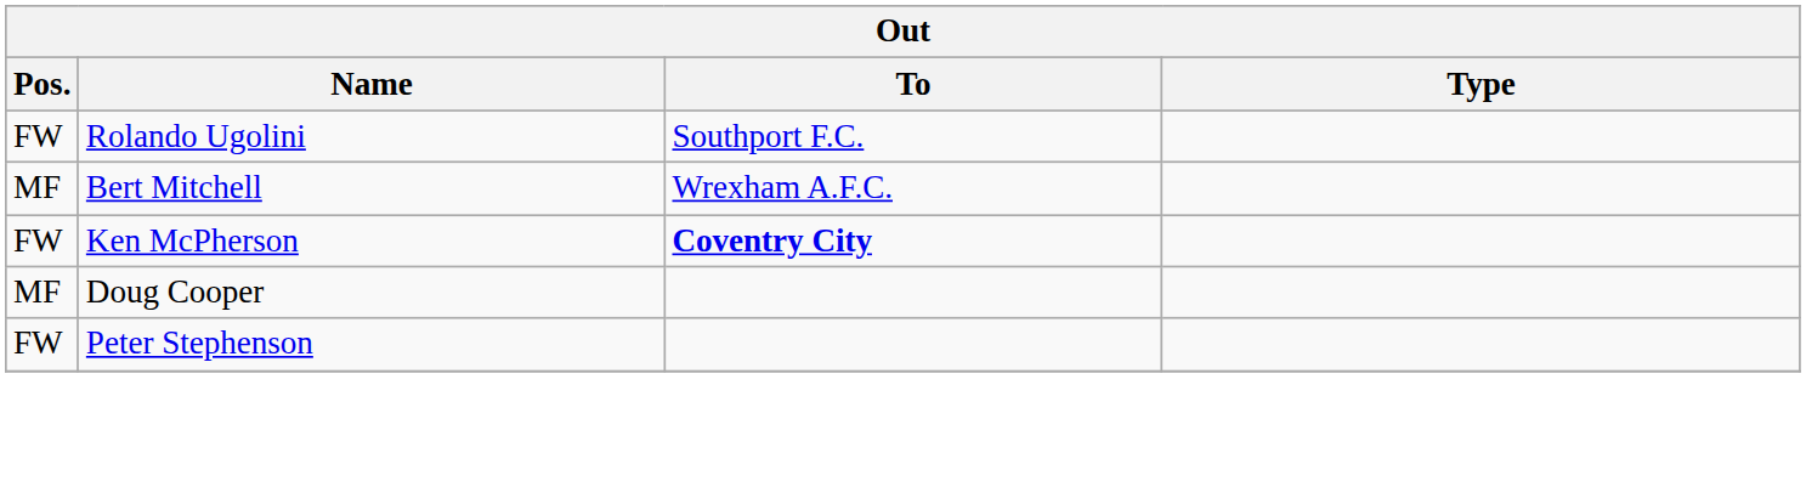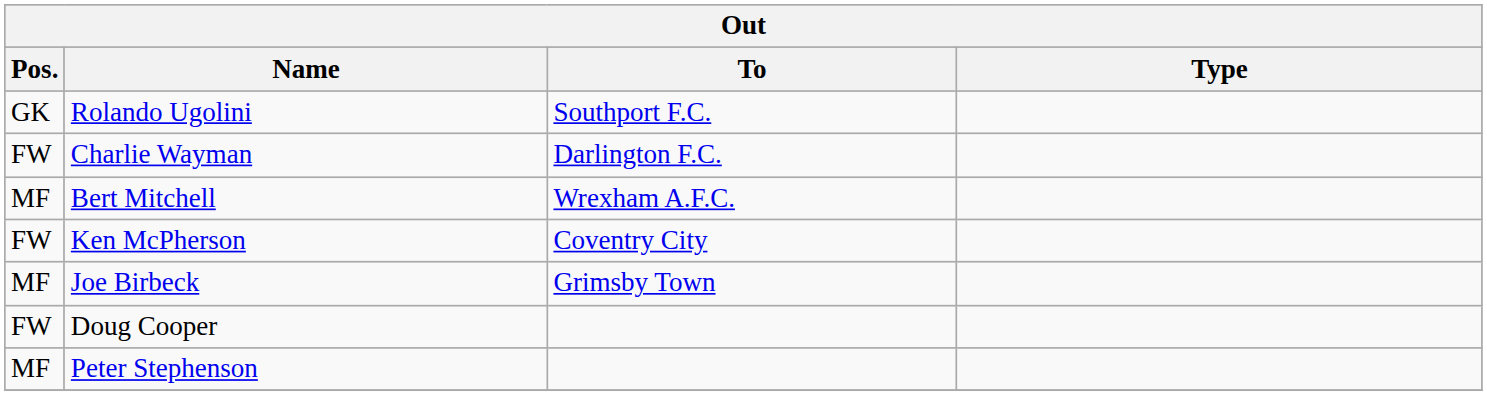 <table class="wikitable" style="font-size:100%;width:99%;">
 <tr>
 <th colspan="4">Out</th>
 </tr>
 <tr>
 <th width=3%>Pos.</th>
 <th width=33%>Name</th>
 <th width=28%>To</th>
 <th width=36%>Type</th>
 </tr>
 <tr>
-<td>FW</td>
+<td>GK</td>
 <td><a href='#'>Rolando Ugolini</a></td>
 <td><a href='#'>Southport F.C.</a></td>
+<td></td>
+</tr>
+<tr>
+<td>FW</td>
+<td><a href='#'>Charlie Wayman</a></td>
+<td><a href='#'>Darlington F.C.</a></td>
 <td></td>
 </tr>
 <tr>
 <td>MF</td>
 <td><a href='#'>Bert Mitchell </a></td>
 <td><a href='#'>Wrexham A.F.C.</a></td>
 <td></td>
 </tr>
 <tr>
 <td>FW</td>
 <td><a href='#'>Ken McPherson </a></td>
-<td><strong><a href='#'>Coventry City</a></strong></td>
+<td><a href='#'>Coventry City</a></td>
 <td></td>
 </tr>
 <tr>
 <td>MF</td>
+<td><a href='#'>Joe Birbeck</a></td>
+<td><a href='#'>Grimsby Town</a></td>
+<td></td>
+</tr>
+<tr>
+<td>FW</td>
 <td>Doug Cooper</td>
 <td></td>
 <td></td>
 </tr>
 <tr>
-<td>FW</td>
+<td>MF</td>
 <td><a href='#'>Peter Stephenson</a></td>
 <td></td>
 <td></td>
 </tr>
 <tr>
 </tr>
 </table>
